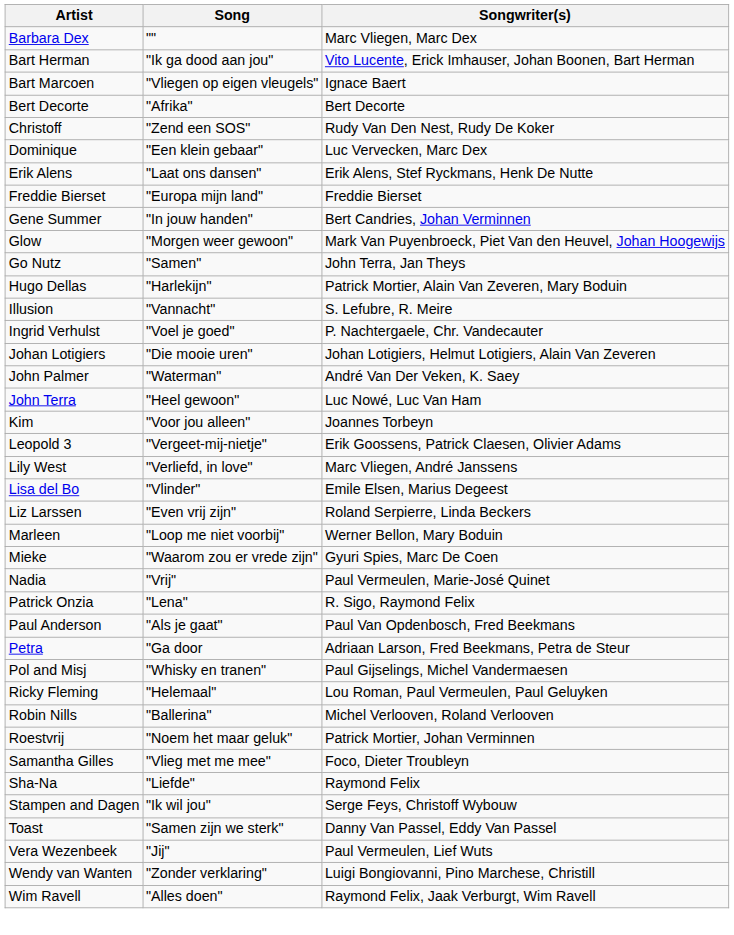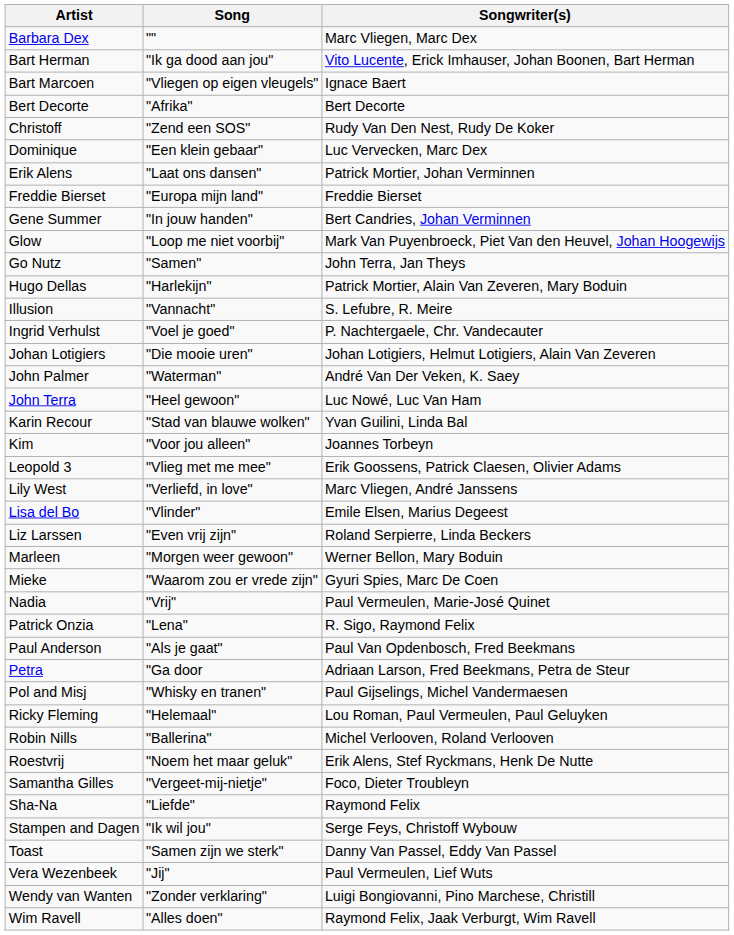 <table class="sortable wikitable" style="margin: 1em auto 1em auto; text-align:left">
 <tr>
 <th>Artist</th>
 <th>Song</th>
 <th>Songwriter(s)</th>
 </tr>
 <tr>
 <td><a href='#'>Barbara Dex</a></td>
 <td>""</td>
 <td>Marc Vliegen, Marc Dex</td>
 </tr>
 <tr>
 <td>Bart Herman</td>
 <td>"Ik ga dood aan jou"</td>
 <td><a href='#'>Vito Lucente</a>, Erick Imhauser, Johan Boonen, Bart Herman</td>
 </tr>
 <tr>
 <td>Bart Marcoen</td>
 <td>"Vliegen op eigen vleugels"</td>
 <td>Ignace Baert</td>
 </tr>
 <tr>
 <td>Bert Decorte</td>
 <td>"Afrika"</td>
 <td>Bert Decorte</td>
 </tr>
 <tr>
 <td>Christoff</td>
 <td>"Zend een SOS"</td>
 <td>Rudy Van Den Nest, Rudy De Koker</td>
 </tr>
 <tr>
 <td>Dominique</td>
 <td>"Een klein gebaar"</td>
 <td>Luc Vervecken, Marc Dex</td>
 </tr>
 <tr>
 <td>Erik Alens</td>
 <td>"Laat ons dansen"</td>
-<td>Erik Alens, Stef Ryckmans, Henk De Nutte</td>
+<td>Patrick Mortier, Johan Verminnen</td>
 </tr>
 <tr>
 <td>Freddie Bierset</td>
 <td>"Europa mijn land"</td>
 <td>Freddie Bierset</td>
 </tr>
 <tr>
 <td>Gene Summer</td>
 <td>"In jouw handen"</td>
 <td>Bert Candries, <a href='#'>Johan Verminnen</a></td>
 </tr>
 <tr>
 <td>Glow</td>
-<td>"Morgen weer gewoon"</td>
+<td>"Loop me niet voorbij"</td>
 <td>Mark Van Puyenbroeck, Piet Van den Heuvel, <a href='#'>Johan Hoogewijs</a></td>
 </tr>
 <tr>
 <td>Go Nutz</td>
 <td>"Samen"</td>
 <td>John Terra, Jan Theys</td>
 </tr>
 <tr>
 <td>Hugo Dellas</td>
 <td>"Harlekijn"</td>
 <td>Patrick Mortier, Alain Van Zeveren, Mary Boduin</td>
 </tr>
 <tr>
 <td>Illusion</td>
 <td>"Vannacht"</td>
 <td>S. Lefubre, R. Meire</td>
 </tr>
 <tr>
 <td>Ingrid Verhulst</td>
 <td>"Voel je goed"</td>
 <td>P. Nachtergaele, Chr. Vandecauter</td>
 </tr>
 <tr>
 <td>Johan Lotigiers</td>
 <td>"Die mooie uren"</td>
 <td>Johan Lotigiers, Helmut Lotigiers, Alain Van Zeveren</td>
 </tr>
 <tr>
 <td>John Palmer</td>
 <td>"Waterman"</td>
 <td>André Van Der Veken, K. Saey</td>
 </tr>
 <tr>
 <td><a href='#'>John Terra</a></td>
 <td>"Heel gewoon"</td>
 <td>Luc Nowé, Luc Van Ham</td>
 </tr>
 <tr>
+<td>Karin Recour</td>
+<td>"Stad van blauwe wolken"</td>
+<td>Yvan Guilini, Linda Bal</td>
+</tr>
+<tr>
 <td>Kim</td>
 <td>"Voor jou alleen"</td>
 <td>Joannes Torbeyn</td>
 </tr>
 <tr>
 <td>Leopold 3</td>
-<td>"Vergeet-mij-nietje"</td>
+<td>"Vlieg met me mee"</td>
 <td>Erik Goossens, Patrick Claesen, Olivier Adams</td>
 </tr>
 <tr>
 <td>Lily West</td>
 <td>"Verliefd, in love"</td>
 <td>Marc Vliegen, André Janssens</td>
 </tr>
 <tr>
 <td><a href='#'>Lisa del Bo</a></td>
 <td>"Vlinder"</td>
 <td>Emile Elsen, Marius Degeest</td>
 </tr>
 <tr>
 <td>Liz Larssen</td>
 <td>"Even vrij zijn"</td>
 <td>Roland Serpierre, Linda Beckers</td>
 </tr>
 <tr>
 <td>Marleen</td>
-<td>"Loop me niet voorbij"</td>
+<td>"Morgen weer gewoon"</td>
 <td>Werner Bellon, Mary Boduin</td>
 </tr>
 <tr>
 <td>Mieke</td>
 <td>"Waarom zou er vrede zijn"</td>
 <td>Gyuri Spies, Marc De Coen</td>
 </tr>
 <tr>
 <td>Nadia</td>
 <td>"Vrij"</td>
 <td>Paul Vermeulen, Marie-José Quinet</td>
 </tr>
 <tr>
 <td>Patrick Onzia</td>
 <td>"Lena"</td>
 <td>R. Sigo, Raymond Felix</td>
 </tr>
 <tr>
 <td>Paul Anderson</td>
 <td>"Als je gaat"</td>
 <td>Paul Van Opdenbosch, Fred Beekmans</td>
 </tr>
 <tr>
 <td><a href='#'>Petra</a></td>
 <td>"Ga door</td>
 <td>Adriaan Larson, Fred Beekmans, Petra de Steur</td>
 </tr>
 <tr>
 <td>Pol and Misj</td>
 <td>"Whisky en tranen"</td>
 <td>Paul Gijselings, Michel Vandermaesen</td>
 </tr>
 <tr>
 <td>Ricky Fleming</td>
 <td>"Helemaal"</td>
 <td>Lou Roman, Paul Vermeulen, Paul Geluyken</td>
 </tr>
 <tr>
 <td>Robin Nills</td>
 <td>"Ballerina"</td>
 <td>Michel Verlooven, Roland Verlooven</td>
 </tr>
 <tr>
 <td>Roestvrij</td>
 <td>"Noem het maar geluk"</td>
-<td>Patrick Mortier, Johan Verminnen</td>
+<td>Erik Alens, Stef Ryckmans, Henk De Nutte</td>
 </tr>
 <tr>
 <td>Samantha Gilles</td>
-<td>"Vlieg met me mee"</td>
+<td>"Vergeet-mij-nietje"</td>
 <td>Foco, Dieter Troubleyn</td>
 </tr>
 <tr>
 <td>Sha-Na</td>
 <td>"Liefde"</td>
 <td>Raymond Felix</td>
 </tr>
 <tr>
 <td>Stampen and Dagen</td>
 <td>"Ik wil jou"</td>
 <td>Serge Feys, Christoff Wybouw</td>
 </tr>
 <tr>
 <td>Toast</td>
 <td>"Samen zijn we sterk"</td>
 <td>Danny Van Passel, Eddy Van Passel</td>
 </tr>
 <tr>
 <td>Vera Wezenbeek</td>
 <td>"Jij"</td>
 <td>Paul Vermeulen, Lief Wuts</td>
 </tr>
 <tr>
 <td>Wendy van Wanten</td>
 <td>"Zonder verklaring"</td>
 <td>Luigi Bongiovanni, Pino Marchese, Christill</td>
 </tr>
 <tr>
 <td>Wim Ravell</td>
 <td>"Alles doen"</td>
 <td>Raymond Felix, Jaak Verburgt, Wim Ravell</td>
 </tr>
 </table>
